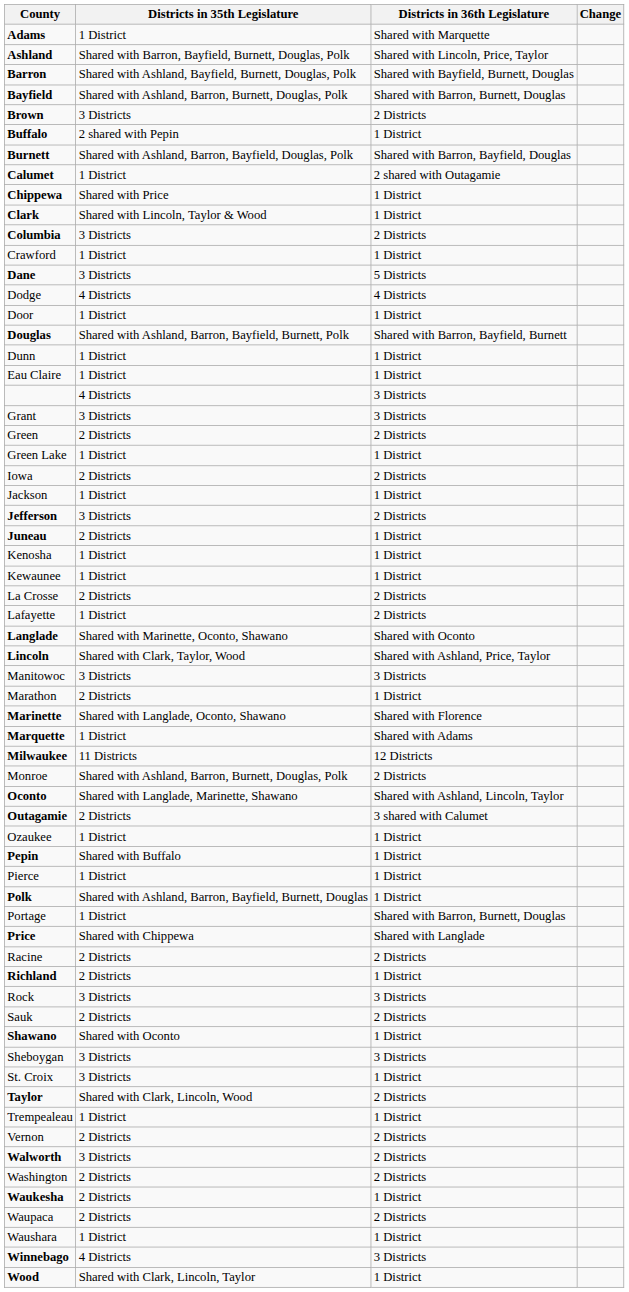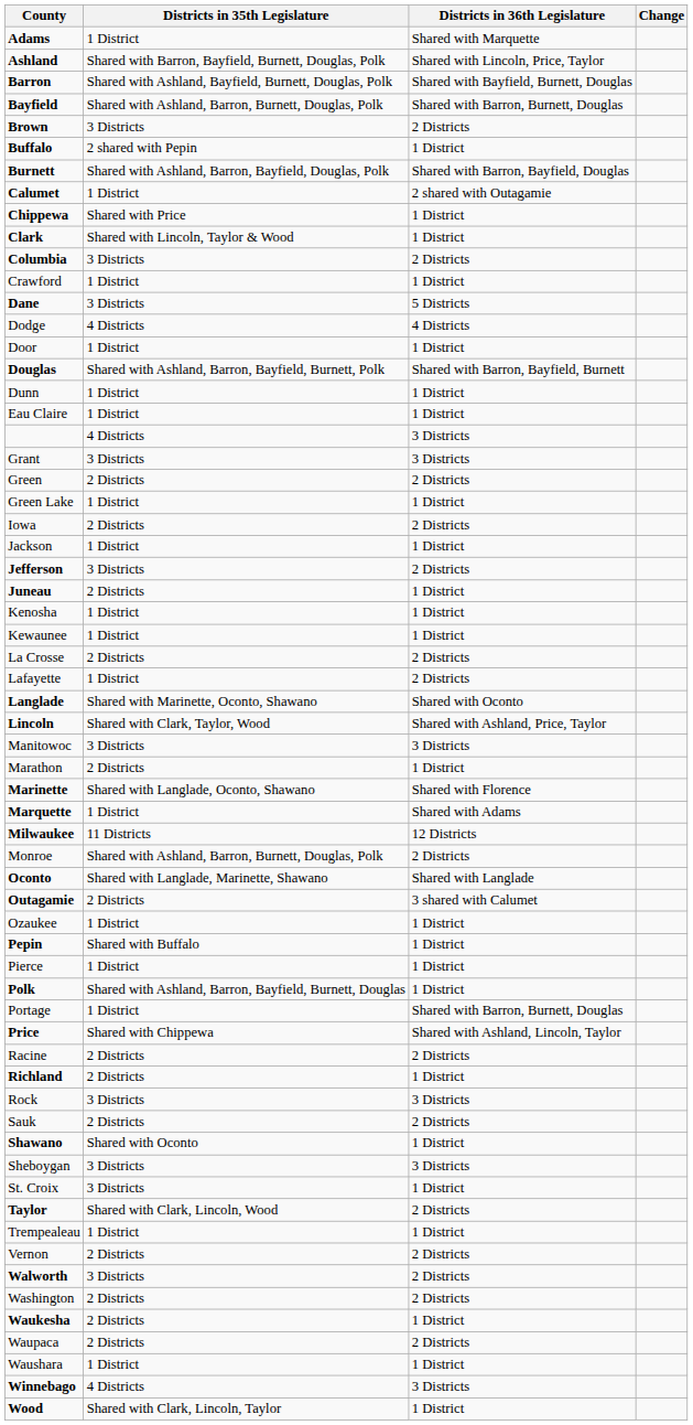 <table class="wikitable sortable">
 <tr>
 <th>County</th>
 <th>Districts in 35th Legislature</th>
 <th>Districts in 36th Legislature</th>
 <th>Change</th>
 </tr>
 <tr>
 <td><strong>Adams</strong></td>
 <td>1 District</td>
 <td>Shared with Marquette</td>
 <td align="center" data-sort-value=-0.5></td>
 </tr>
 <tr>
 <td><strong>Ashland</strong></td>
 <td>Shared with Barron, Bayfield, Burnett, Douglas, Polk</td>
 <td>Shared with Lincoln, Price, Taylor</td>
 <td align="center" data-sort-value=0></td>
 </tr>
 <tr>
 <td><strong>Barron</strong></td>
 <td>Shared with Ashland, Bayfield, Burnett, Douglas, Polk</td>
 <td>Shared with Bayfield, Burnett, Douglas</td>
 <td align="center" data-sort-value=0></td>
 </tr>
 <tr>
 <td><strong>Bayfield</strong></td>
 <td>Shared with Ashland, Barron, Burnett, Douglas, Polk</td>
 <td>Shared with Barron, Burnett, Douglas</td>
 <td align="center" data-sort-value=0></td>
 </tr>
 <tr>
 <td><strong>Brown</strong></td>
 <td>3 Districts</td>
 <td>2 Districts</td>
 <td align="center" data-sort-value=-1></td>
 </tr>
 <tr>
 <td><strong>Buffalo</strong></td>
 <td>2 shared with Pepin</td>
 <td>1 District</td>
 <td align="center" data-sort-value=-0.5></td>
 </tr>
 <tr>
 <td><strong>Burnett</strong></td>
 <td>Shared with Ashland, Barron, Bayfield, Douglas, Polk</td>
 <td>Shared with Barron, Bayfield, Douglas</td>
 <td align="center" data-sort-value=0></td>
 </tr>
 <tr>
 <td><strong>Calumet</strong></td>
 <td>1 District</td>
 <td>2 shared with Outagamie</td>
 <td align="center" data-sort-value=0.5></td>
 </tr>
 <tr>
 <td><strong>Chippewa</strong></td>
 <td>Shared with Price</td>
 <td>1 District</td>
 <td align="center" data-sort-value=0.5></td>
 </tr>
 <tr>
 <td><strong>Clark</strong></td>
 <td>Shared with Lincoln, Taylor & Wood</td>
 <td>1 District</td>
 <td align="center" data-sort-value=0.5></td>
 </tr>
 <tr>
 <td><strong>Columbia</strong></td>
 <td>3 Districts</td>
 <td>2 Districts</td>
 <td align="center" data-sort-value=-1></td>
 </tr>
 <tr>
 <td>Crawford</td>
 <td>1 District</td>
 <td>1 District</td>
 <td align="center" data-sort-value=0></td>
 </tr>
 <tr>
 <td><strong>Dane</strong></td>
 <td>3 Districts</td>
 <td>5 Districts</td>
 <td align="center" data-sort-value=2></td>
 </tr>
 <tr>
 <td>Dodge</td>
 <td>4 Districts</td>
 <td>4 Districts</td>
 <td align="center" data-sort-value=0></td>
 </tr>
 <tr>
 <td>Door</td>
 <td>1 District</td>
 <td>1 District</td>
 <td align="center" data-sort-value=0></td>
 </tr>
 <tr>
 <td><strong>Douglas</strong></td>
 <td>Shared with Ashland, Barron, Bayfield, Burnett, Polk</td>
 <td>Shared with Barron, Bayfield, Burnett</td>
 <td align="center" data-sort-value=0></td>
 </tr>
 <tr>
 <td>Dunn</td>
 <td>1 District</td>
 <td>1 District</td>
 <td align="center" data-sort-value=0></td>
 </tr>
 <tr>
 <td>Eau Claire</td>
 <td>1 District</td>
 <td>1 District</td>
 <td align="center" data-sort-value=0></td>
 </tr>
 <tr>
 <td></td>
 <td>4 Districts</td>
 <td>3 Districts</td>
 <td align="center" data-sort-value=-1></td>
 </tr>
 <tr>
 <td>Grant</td>
 <td>3 Districts</td>
 <td>3 Districts</td>
 <td align="center" data-sort-value=0></td>
 </tr>
 <tr>
 <td>Green</td>
 <td>2 Districts</td>
 <td>2 Districts</td>
 <td align="center" data-sort-value=0></td>
 </tr>
 <tr>
 <td>Green Lake</td>
 <td>1 District</td>
 <td>1 District</td>
 <td align="center" data-sort-value=0></td>
 </tr>
 <tr>
 <td>Iowa</td>
 <td>2 Districts</td>
 <td>2 Districts</td>
 <td align="center" data-sort-value=0></td>
 </tr>
 <tr>
 <td>Jackson</td>
 <td>1 District</td>
 <td>1 District</td>
 <td align="center" data-sort-value=0></td>
 </tr>
 <tr>
 <td><strong>Jefferson</strong></td>
 <td>3 Districts</td>
 <td>2 Districts</td>
 <td align="center" data-sort-value=-1></td>
 </tr>
 <tr>
 <td><strong>Juneau</strong></td>
 <td>2 Districts</td>
 <td>1 District</td>
 <td align="center" data-sort-value=-1></td>
 </tr>
 <tr>
 <td>Kenosha</td>
 <td>1 District</td>
 <td>1 District</td>
 <td align="center" data-sort-value=0></td>
 </tr>
 <tr>
 <td>Kewaunee</td>
 <td>1 District</td>
 <td>1 District</td>
 <td align="center" data-sort-value=0></td>
 </tr>
 <tr>
 <td>La Crosse</td>
 <td>2 Districts</td>
 <td>2 Districts</td>
 <td align="center" data-sort-value=0></td>
 </tr>
 <tr>
 <td>Lafayette</td>
 <td>1 District</td>
 <td>2 Districts</td>
 <td align="center" data-sort-value=0></td>
 </tr>
 <tr>
 <td><strong>Langlade</strong></td>
 <td>Shared with Marinette, Oconto, Shawano</td>
 <td>Shared with Oconto</td>
 <td align="center" data-sort-value=0></td>
 </tr>
 <tr>
 <td><strong>Lincoln</strong></td>
 <td>Shared with Clark, Taylor, Wood</td>
 <td>Shared with Ashland, Price, Taylor</td>
 <td align="center" data-sort-value=0></td>
 </tr>
 <tr>
 <td>Manitowoc</td>
 <td>3 Districts</td>
 <td>3 Districts</td>
 <td align="center" data-sort-value=0></td>
 </tr>
 <tr>
 <td>Marathon</td>
 <td>2 Districts</td>
 <td>1 District</td>
 <td align="center" data-sort-value=0></td>
 </tr>
 <tr>
 <td><strong>Marinette</strong></td>
 <td>Shared with Langlade, Oconto, Shawano</td>
 <td>Shared with Florence</td>
 <td align="center" data-sort-value=0></td>
 </tr>
 <tr>
 <td><strong>Marquette</strong></td>
 <td>1 District</td>
 <td>Shared with Adams</td>
 <td align="center" data-sort-value=-0.5></td>
 </tr>
 <tr>
 <td><strong>Milwaukee</strong></td>
 <td>11 Districts</td>
 <td>12 Districts</td>
 <td align="center" data-sort-value=1></td>
 </tr>
 <tr>
 <td>Monroe</td>
 <td>Shared with Ashland, Barron, Burnett, Douglas, Polk</td>
 <td>2 Districts</td>
 <td align="center" data-sort-value=0></td>
 </tr>
 <tr>
 <td><strong>Oconto</strong></td>
 <td>Shared with Langlade, Marinette, Shawano</td>
-<td>Shared with Ashland, Lincoln, Taylor</td>
+<td>Shared with Langlade</td>
 <td align="center" data-sort-value=0></td>
 </tr>
 <tr>
 <td><strong>Outagamie</strong></td>
 <td>2 Districts</td>
 <td>3 shared with Calumet</td>
 <td align="center" data-sort-value=0.5></td>
 </tr>
 <tr>
 <td>Ozaukee</td>
 <td>1 District</td>
 <td>1 District</td>
 <td align="center" data-sort-value=0></td>
 </tr>
 <tr>
 <td><strong>Pepin</strong></td>
 <td>Shared with Buffalo</td>
 <td>1 District</td>
 <td align="center" data-sort-value=0.5></td>
 </tr>
 <tr>
 <td>Pierce</td>
 <td>1 District</td>
 <td>1 District</td>
 <td align="center" data-sort-value=0></td>
 </tr>
 <tr>
 <td><strong>Polk</strong></td>
 <td>Shared with Ashland, Barron, Bayfield, Burnett, Douglas</td>
 <td>1 District</td>
 <td align="center" data-sort-value=0.5></td>
 </tr>
 <tr>
 <td>Portage</td>
 <td>1 District</td>
 <td>Shared with Barron, Burnett, Douglas</td>
 <td align="center" data-sort-value=0></td>
 </tr>
 <tr>
 <td><strong>Price</strong></td>
 <td>Shared with Chippewa</td>
-<td>Shared with Langlade</td>
+<td>Shared with Ashland, Lincoln, Taylor</td>
 <td align="center" data-sort-value=0></td>
 </tr>
 <tr>
 <td>Racine</td>
 <td>2 Districts</td>
 <td>2 Districts</td>
 <td align="center" data-sort-value=0></td>
 </tr>
 <tr>
 <td><strong>Richland</strong></td>
 <td>2 Districts</td>
 <td>1 District</td>
 <td align="center" data-sort-value=-1></td>
 </tr>
 <tr>
 <td>Rock</td>
 <td>3 Districts</td>
 <td>3 Districts</td>
 <td align="center" data-sort-value=0></td>
 </tr>
 <tr>
 <td>Sauk</td>
 <td>2 Districts</td>
 <td>2 Districts</td>
 <td align="center" data-sort-value=0></td>
 </tr>
 <tr>
 <td><strong>Shawano</strong></td>
 <td>Shared with Oconto</td>
 <td>1 District</td>
 <td align="center" data-sort-value=0.5></td>
 </tr>
 <tr>
 <td>Sheboygan</td>
 <td>3 Districts</td>
 <td>3 Districts</td>
 <td align="center" data-sort-value=0></td>
 </tr>
 <tr>
 <td>St. Croix</td>
 <td>3 Districts</td>
 <td>1 District</td>
 <td align="center" data-sort-value=0></td>
 </tr>
 <tr>
 <td><strong>Taylor</strong></td>
 <td>Shared with Clark, Lincoln, Wood</td>
 <td>2 Districts</td>
 <td align="center" data-sort-value=0></td>
 </tr>
 <tr>
 <td>Trempealeau</td>
 <td>1 District</td>
 <td>1 District</td>
 <td align="center" data-sort-value=0></td>
 </tr>
 <tr>
 <td>Vernon</td>
 <td>2 Districts</td>
 <td>2 Districts</td>
 <td align="center" data-sort-value=0></td>
 </tr>
 <tr>
 <td><strong>Walworth</strong></td>
 <td>3 Districts</td>
 <td>2 Districts</td>
 <td align="center" data-sort-value=-1></td>
 </tr>
 <tr>
 <td>Washington</td>
 <td>2 Districts</td>
 <td>2 Districts</td>
 <td align="center" data-sort-value=0></td>
 </tr>
 <tr>
 <td><strong>Waukesha</strong></td>
 <td>2 Districts</td>
 <td>1 District</td>
 <td align="center" data-sort-value=-1></td>
 </tr>
 <tr>
 <td>Waupaca</td>
 <td>2 Districts</td>
 <td>2 Districts</td>
 <td align="center" data-sort-value=0></td>
 </tr>
 <tr>
 <td>Waushara</td>
 <td>1 District</td>
 <td>1 District</td>
 <td align="center" data-sort-value=0></td>
 </tr>
 <tr>
 <td><strong>Winnebago</strong></td>
 <td>4 Districts</td>
 <td>3 Districts</td>
 <td align="center" data-sort-value=-1></td>
 </tr>
 <tr>
 <td><strong>Wood</strong></td>
 <td>Shared with Clark, Lincoln, Taylor</td>
 <td>1 District</td>
 <td align="center" data-sort-value=0.5></td>
 </tr>
 </table>
